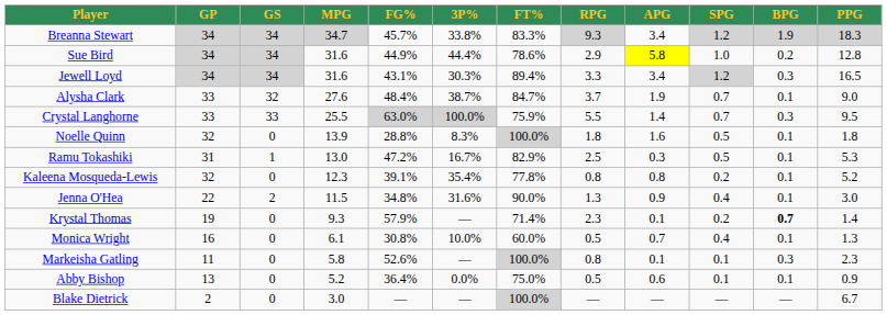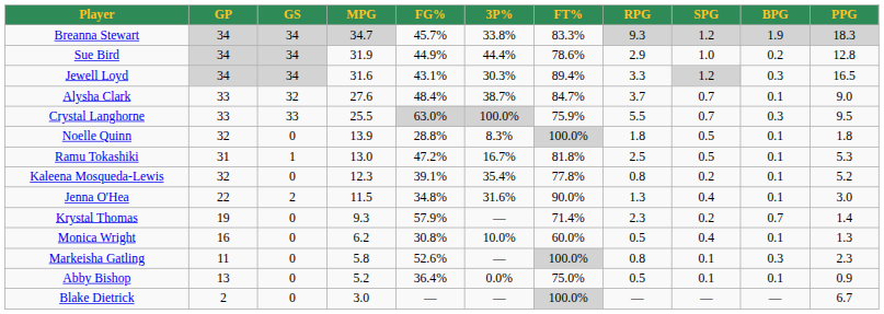 <table class="wikitable sortable" style="text-align:center;">
 <tr>
 <th style="background:#2E8B57;color:#FFC322;" width="16%">Player</th>
 <th style="background:#2E8B57;color:#FFC322;" width="6%">GP</th>
 <th style="background:#2E8B57;color:#FFC322;" width="6%">GS</th>
 <th style="background:#2E8B57;color:#FFC322;" width="6%">MPG</th>
 <th style="background:#2E8B57;color:#FFC322;" width="6%">FG%</th>
 <th style="background:#2E8B57;color:#FFC322;" width="6%">3P%</th>
 <th style="background:#2E8B57;color:#FFC322;" width="6%">FT%</th>
 <th style="background:#2E8B57;color:#FFC322;" width="6%">RPG</th>
-<th style="background:#2E8B57;color:#FFC322;" width="6%">APG</th>
 <th style="background:#2E8B57;color:#FFC322;" width="6%">SPG</th>
 <th style="background:#2E8B57;color:#FFC322;" width="6%">BPG</th>
 <th style="background:#2E8B57;color:#FFC322;" width="6%">PPG</th>
 </tr>
 <tr>
 <td><a href='#'>Breanna Stewart</a></td>
 <td style="background:#D3D3D3;">34</td>
 <td style="background:#D3D3D3;">34</td>
 <td style="background:#D3D3D3;">34.7</td>
 <td>45.7%</td>
 <td>33.8%</td>
 <td>83.3%</td>
 <td style="background:#D3D3D3;">9.3</td>
-<td>3.4</td>
 <td style="background:#D3D3D3;">1.2</td>
 <td style="background:#D3D3D3;">1.9</td>
 <td style="background:#D3D3D3;">18.3</td>
 </tr>
 <tr>
 <td><a href='#'>Sue Bird</a></td>
 <td style="background:#D3D3D3;">34</td>
 <td style="background:#D3D3D3;">34</td>
-<td>31.6</td>
+<td>31.9</td>
 <td>44.9%</td>
 <td>44.4%</td>
 <td>78.6%</td>
 <td>2.9</td>
-<td style="background:yellow">5.8</td>
 <td>1.0</td>
 <td>0.2</td>
 <td>12.8</td>
 </tr>
 <tr>
 <td><a href='#'>Jewell Loyd</a></td>
 <td style="background:#D3D3D3;">34</td>
 <td style="background:#D3D3D3;">34</td>
 <td>31.6</td>
 <td>43.1%</td>
 <td>30.3%</td>
 <td>89.4%</td>
 <td>3.3</td>
-<td>3.4</td>
 <td style="background:#D3D3D3;">1.2</td>
 <td>0.3</td>
 <td>16.5</td>
 </tr>
 <tr>
 <td><a href='#'>Alysha Clark</a></td>
 <td>33</td>
 <td>32</td>
 <td>27.6</td>
 <td>48.4%</td>
 <td>38.7%</td>
 <td>84.7%</td>
 <td>3.7</td>
-<td>1.9</td>
 <td>0.7</td>
 <td>0.1</td>
 <td>9.0</td>
 </tr>
 <tr>
 <td><a href='#'>Crystal Langhorne</a></td>
 <td>33</td>
 <td>33</td>
 <td>25.5</td>
 <td style="background:#D3D3D3;">63.0%</td>
 <td style="background:#D3D3D3;">100.0%</td>
 <td>75.9%</td>
 <td>5.5</td>
-<td>1.4</td>
 <td>0.7</td>
 <td>0.3</td>
 <td>9.5</td>
 </tr>
 <tr>
 <td><a href='#'>Noelle Quinn</a></td>
 <td>32</td>
 <td>0</td>
 <td>13.9</td>
 <td>28.8%</td>
 <td>8.3%</td>
 <td style="background:#D3D3D3;">100.0%</td>
 <td>1.8</td>
-<td>1.6</td>
 <td>0.5</td>
 <td>0.1</td>
 <td>1.8</td>
 </tr>
 <tr>
 <td><a href='#'>Ramu Tokashiki</a></td>
 <td>31</td>
 <td>1</td>
 <td>13.0</td>
 <td>47.2%</td>
 <td>16.7%</td>
-<td>82.9%</td>
+<td>81.8%</td>
 <td>2.5</td>
-<td>0.3</td>
 <td>0.5</td>
 <td>0.1</td>
 <td>5.3</td>
 </tr>
 <tr>
 <td><a href='#'>Kaleena Mosqueda-Lewis</a></td>
 <td>32</td>
 <td>0</td>
 <td>12.3</td>
 <td>39.1%</td>
 <td>35.4%</td>
 <td>77.8%</td>
-<td>0.8</td>
 <td>0.8</td>
 <td>0.2</td>
 <td>0.1</td>
 <td>5.2</td>
 </tr>
 <tr>
 <td><a href='#'>Jenna O'Hea</a></td>
 <td>22</td>
 <td>2</td>
 <td>11.5</td>
 <td>34.8%</td>
 <td>31.6%</td>
 <td>90.0%</td>
 <td>1.3</td>
-<td>0.9</td>
 <td>0.4</td>
 <td>0.1</td>
 <td>3.0</td>
 </tr>
 <tr>
 <td><a href='#'>Krystal Thomas</a></td>
 <td>19</td>
 <td>0</td>
 <td>9.3</td>
 <td>57.9%</td>
 <td>—</td>
 <td>71.4%</td>
 <td>2.3</td>
-<td>0.1</td>
 <td>0.2</td>
-<td><strong>0.7</strong></td>
+<td>0.7</td>
 <td>1.4</td>
 </tr>
 <tr>
 <td><a href='#'>Monica Wright</a></td>
 <td>16</td>
 <td>0</td>
-<td>6.1</td>
+<td>6.2</td>
 <td>30.8%</td>
 <td>10.0%</td>
 <td>60.0%</td>
 <td>0.5</td>
-<td>0.7</td>
 <td>0.4</td>
 <td>0.1</td>
 <td>1.3</td>
 </tr>
 <tr>
 <td><a href='#'>Markeisha Gatling</a></td>
 <td>11</td>
 <td>0</td>
 <td>5.8</td>
 <td>52.6%</td>
 <td>—</td>
 <td style="background:#D3D3D3;">100.0%</td>
 <td>0.8</td>
 <td>0.1</td>
-<td>0.1</td>
 <td>0.3</td>
 <td>2.3</td>
 </tr>
 <tr>
 <td><a href='#'>Abby Bishop</a></td>
 <td>13</td>
 <td>0</td>
 <td>5.2</td>
 <td>36.4%</td>
 <td>0.0%</td>
 <td>75.0%</td>
 <td>0.5</td>
-<td>0.6</td>
 <td>0.1</td>
 <td>0.1</td>
 <td>0.9</td>
 </tr>
 <tr>
 <td><a href='#'>Blake Dietrick</a></td>
 <td>2</td>
 <td>0</td>
 <td>3.0</td>
 <td>—</td>
 <td>—</td>
 <td style="background:#D3D3D3;">100.0%</td>
 <td>—</td>
 <td>—</td>
 <td>—</td>
-<td>—</td>
 <td>6.7</td>
 </tr>
 </table>
